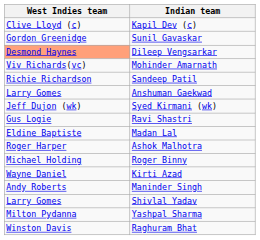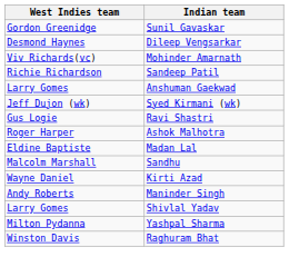 <table class="wikitable">
 <tr>
 <th scope="col" style="width: 190px;"> West Indies team</th>
 <th scope="col" style="width: 190px;"> Indian team</th>
 </tr>
 <tr>
-<td> <a href='#'>Clive Lloyd</a> (<a href='#'>c</a>)</td>
-<td><a href='#'>Kapil Dev</a> (<a href='#'>c</a>)</td>
-</tr>
-<tr>
 <td> <a href='#'>Gordon Greenidge</a></td>
 <td><a href='#'>Sunil Gavaskar</a></td>
 </tr>
 <tr>
-<td style="background: lightsalmon;"> <a href='#'>Desmond Haynes</a></td>
+<td> <a href='#'>Desmond Haynes</a></td>
 <td><a href='#'>Dileep Vengsarkar</a></td>
 </tr>
 <tr>
 <td> <a href='#'>Viv Richards</a>(<a href='#'>vc</a>)</td>
 <td><a href='#'>Mohinder Amarnath</a></td>
 </tr>
 <tr>
 <td> <a href='#'>Richie Richardson</a></td>
 <td><a href='#'>Sandeep Patil</a></td>
 </tr>
 <tr>
 <td> <a href='#'>Larry Gomes</a></td>
 <td><a href='#'>Anshuman Gaekwad</a></td>
 </tr>
 <tr>
 <td> <a href='#'>Jeff Dujon</a> (<a href='#'>wk</a>)</td>
 <td><a href='#'>Syed Kirmani</a> (<a href='#'>wk</a>)</td>
 </tr>
 <tr>
 <td> <a href='#'>Gus Logie</a></td>
 <td><a href='#'>Ravi Shastri</a></td>
 </tr>
 <tr>
+<td> <a href='#'>Roger Harper</a></td>
+<td><a href='#'>Ashok Malhotra</a></td>
+</tr>
+<tr>
 <td> <a href='#'>Eldine Baptiste</a></td>
 <td><a href='#'>Madan Lal</a></td>
 </tr>
 <tr>
-<td> <a href='#'>Roger Harper</a></td>
-<td><a href='#'>Ashok Malhotra</a></td>
-</tr>
-<tr>
-<td> <a href='#'>Michael Holding</a></td>
-<td><a href='#'>Roger Binny</a></td>
+<td> <a href='#'>Malcolm Marshall</a></td>
+<td><a href='#'>Sandhu</a></td>
 </tr>
 <tr>
 <td> <a href='#'>Wayne Daniel</a></td>
 <td><a href='#'>Kirti Azad</a></td>
 </tr>
 <tr>
 <td> <a href='#'>Andy Roberts</a></td>
 <td><a href='#'>Maninder Singh</a></td>
 </tr>
 <tr>
 <td> <a href='#'>Larry Gomes</a></td>
 <td><a href='#'>Shivlal Yadav</a></td>
 </tr>
 <tr>
 <td> <a href='#'>Milton Pydanna</a></td>
 <td><a href='#'>Yashpal Sharma</a></td>
 </tr>
 <tr>
 <td> <a href='#'>Winston Davis</a></td>
 <td><a href='#'>Raghuram Bhat</a></td>
 </tr>
 </table>
